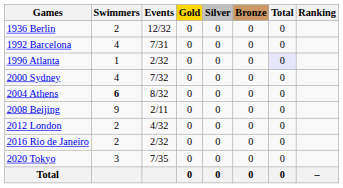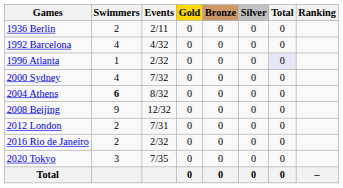 <table class="wikitable sortable" style="text-align:center">
 <tr>
 <th>Games</th>
 <th>Swimmers</th>
 <th>Events</th>
 <th style="background-color:gold;">Gold</th>
+<th style="background-color:#c96;">Bronze</th>
 <th style="background-color:silver;">Silver</th>
-<th style="background-color:#c96;">Bronze</th>
 <th>Total</th>
 <th>Ranking</th>
 </tr>
 <tr>
 <td align=left><a href='#'>1936 Berlin</a></td>
 <td>2</td>
-<td>12/32</td>
+<td>2/11</td>
 <td>0</td>
 <td>0</td>
 <td>0</td>
 <td>0</td>
 <td></td>
 </tr>
 <tr>
 <td align=left><a href='#'>1992 Barcelona</a></td>
 <td>4</td>
-<td>7/31</td>
+<td>4/32</td>
 <td>0</td>
 <td>0</td>
 <td>0</td>
 <td>0</td>
 <td></td>
 </tr>
 <tr>
 <td align=left><a href='#'>1996 Atlanta</a></td>
 <td>1</td>
 <td>2/32</td>
 <td>0</td>
 <td>0</td>
 <td>0</td>
 <td style="background: lavender;">0</td>
 <td></td>
 </tr>
 <tr>
 <td align=left><a href='#'>2000 Sydney</a></td>
 <td>4</td>
 <td>7/32</td>
 <td>0</td>
 <td>0</td>
 <td>0</td>
 <td>0</td>
 <td></td>
 </tr>
 <tr>
 <td align=left><a href='#'>2004 Athens</a></td>
 <td><strong>6</strong></td>
 <td>8/32</td>
 <td>0</td>
 <td>0</td>
 <td>0</td>
 <td>0</td>
 <td></td>
 </tr>
 <tr>
 <td align=left><a href='#'>2008 Beijing</a></td>
 <td>9</td>
-<td>2/11</td>
+<td>12/32</td>
 <td>0</td>
 <td>0</td>
 <td>0</td>
 <td>0</td>
 <td></td>
 </tr>
 <tr>
 <td align=left><a href='#'>2012 London</a></td>
 <td>2</td>
-<td>4/32</td>
+<td>7/31</td>
 <td>0</td>
 <td>0</td>
 <td>0</td>
 <td>0</td>
 <td></td>
 </tr>
 <tr>
 <td align=left><a href='#'>2016 Rio de Janeiro</a></td>
 <td>2</td>
 <td>2/32</td>
 <td>0</td>
 <td>0</td>
 <td>0</td>
 <td>0</td>
 <td></td>
 </tr>
 <tr>
 <td align=left><a href='#'>2020 Tokyo</a></td>
 <td>3</td>
 <td>7/35</td>
 <td>0</td>
 <td>0</td>
 <td>0</td>
 <td>0</td>
 <td></td>
 </tr>
 <tr>
 <th>Total</th>
 <th></th>
 <th></th>
 <th>0</th>
 <th>0</th>
 <th>0</th>
 <th>0</th>
 <th>–</th>
 </tr>
 </table>
